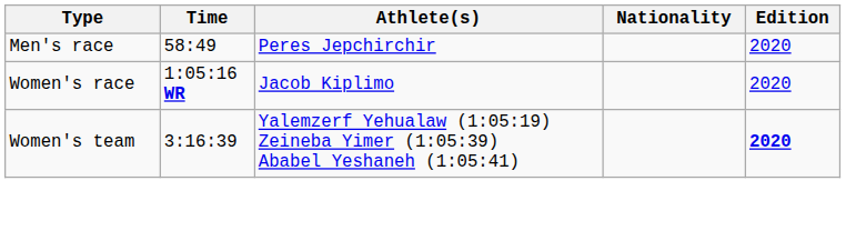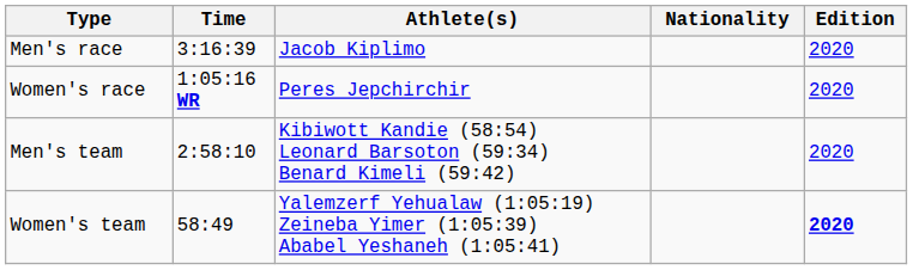 <table class="wikitable" style="font-size:95%; width: 95%;">
 <tr>
 <th>Type</th>
 <th>Time</th>
 <th>Athlete(s)</th>
 <th>Nationality</th>
 <th>Edition</th>
 </tr>
 <tr>
 <td>Men's race</td>
-<td>58:49</td>
-<td><a href='#'>Peres Jepchirchir</a></td>
+<td>3:16:39</td>
+<td><a href='#'>Jacob Kiplimo</a></td>
 <td></td>
 <td><a href='#'>2020</a></td>
 </tr>
 <tr>
 <td>Women's race</td>
 <td>1:05:16<br><strong><a href='#'>WR</a></strong> </td>
-<td><a href='#'>Jacob Kiplimo</a></td>
+<td><a href='#'>Peres Jepchirchir</a></td>
+<td></td>
+<td><a href='#'>2020</a></td>
+</tr>
+<tr>
+<td>Men's team</td>
+<td>2:58:10</td>
+<td><a href='#'>Kibiwott Kandie</a> (58:54)<br><a href='#'>Leonard Barsoton</a> (59:34)<br><a href='#'>Benard Kimeli</a> (59:42)</td>
 <td></td>
 <td><a href='#'>2020</a></td>
 </tr>
 <tr>
 <td>Women's team</td>
-<td>3:16:39</td>
+<td>58:49</td>
 <td><a href='#'>Yalemzerf Yehualaw</a> (1:05:19)<br><a href='#'>Zeineba Yimer</a> (1:05:39)<br><a href='#'>Ababel Yeshaneh</a> (1:05:41)</td>
 <td></td>
 <td><strong><a href='#'>2020</a></strong></td>
 </tr>
 </table>
